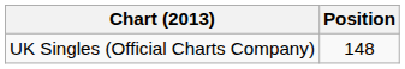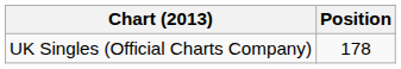 <table class="wikitable">
 <tr>
 <th>Chart (2013)</th>
 <th>Position</th>
 </tr>
 <tr>
 <td>UK Singles (Official Charts Company)</td>
-<td align="center">148</td>
+<td align="center">178</td>
 </tr>
 </table>
